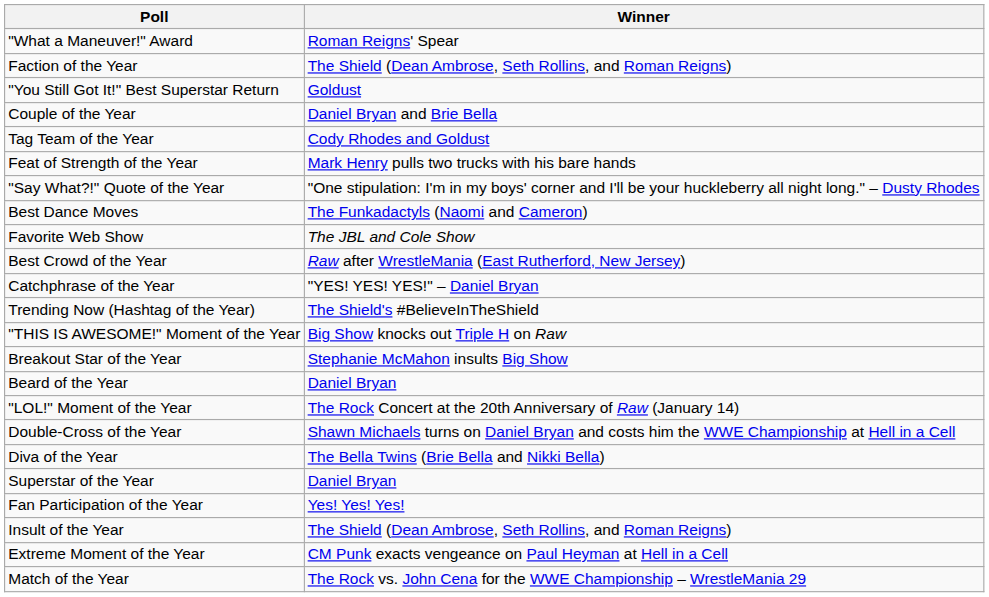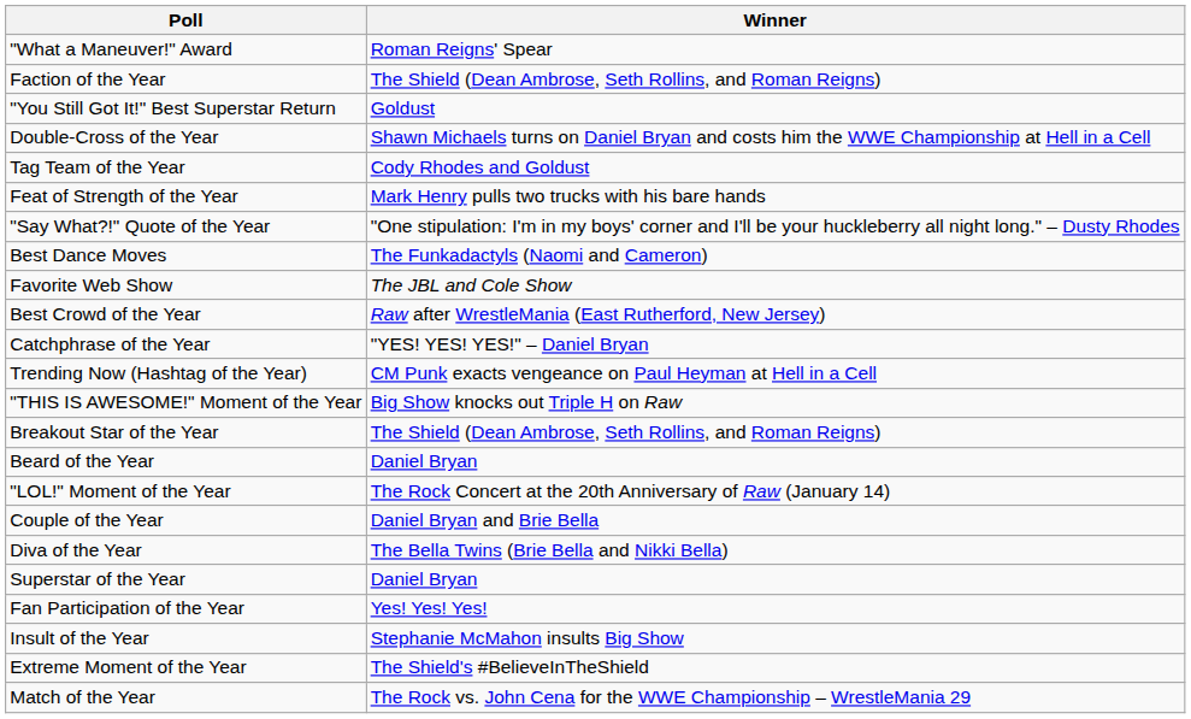 <table class="wikitable" style="font-size: 85%; text-align: left;">
 <tr>
 <th>Poll</th>
 <th>Winner</th>
 </tr>
 <tr>
 <td>"What a Maneuver!" Award</td>
 <td><a href='#'>Roman Reigns</a>' Spear</td>
 </tr>
 <tr>
 <td>Faction of the Year</td>
 <td><a href='#'>The Shield</a> (<a href='#'>Dean Ambrose</a>, <a href='#'>Seth Rollins</a>, and <a href='#'>Roman Reigns</a>)</td>
 </tr>
 <tr>
 <td>"You Still Got It!" Best Superstar Return</td>
 <td><a href='#'>Goldust</a></td>
 </tr>
 <tr>
-<td>Couple of the Year</td>
-<td><a href='#'>Daniel Bryan</a> and <a href='#'>Brie Bella</a></td>
+<td>Double-Cross of the Year</td>
+<td><a href='#'>Shawn Michaels</a> turns on <a href='#'>Daniel Bryan</a> and costs him the <a href='#'>WWE Championship</a> at <a href='#'>Hell in a Cell</a></td>
 </tr>
 <tr>
 <td>Tag Team of the Year</td>
 <td><a href='#'>Cody Rhodes and Goldust</a></td>
 </tr>
 <tr>
 <td>Feat of Strength of the Year</td>
 <td><a href='#'>Mark Henry</a> pulls two trucks with his bare hands</td>
 </tr>
 <tr>
 <td>"Say What?!" Quote of the Year</td>
 <td>"One stipulation: I'm in my boys' corner and I'll be your huckleberry all night long." – <a href='#'>Dusty Rhodes</a></td>
 </tr>
 <tr>
 <td>Best Dance Moves</td>
 <td><a href='#'>The Funkadactyls</a> (<a href='#'>Naomi</a> and <a href='#'>Cameron</a>)</td>
 </tr>
 <tr>
 <td>Favorite Web Show</td>
 <td><em>The JBL and Cole Show</em></td>
 </tr>
 <tr>
 <td>Best Crowd of the Year</td>
 <td><em><a href='#'>Raw</a></em> after <a href='#'>WrestleMania</a> (<a href='#'>East Rutherford, New Jersey</a>)</td>
 </tr>
 <tr>
 <td>Catchphrase of the Year</td>
 <td>"YES! YES! YES!" – <a href='#'>Daniel Bryan</a></td>
 </tr>
 <tr>
 <td>Trending Now (Hashtag of the Year)</td>
-<td><a href='#'>The Shield's</a> #BelieveInTheShield</td>
+<td><a href='#'>CM Punk</a> exacts vengeance on <a href='#'>Paul Heyman</a> at <a href='#'>Hell in a Cell</a></td>
 </tr>
 <tr>
 <td>"THIS IS AWESOME!" Moment of the Year</td>
 <td><a href='#'>Big Show</a> knocks out <a href='#'>Triple H</a> on <em>Raw</em></td>
 </tr>
 <tr>
 <td>Breakout Star of the Year</td>
-<td><a href='#'>Stephanie McMahon</a> insults <a href='#'>Big Show</a></td>
+<td><a href='#'>The Shield</a> (<a href='#'>Dean Ambrose</a>, <a href='#'>Seth Rollins</a>, and <a href='#'>Roman Reigns</a>)</td>
 </tr>
 <tr>
 <td>Beard of the Year</td>
 <td><a href='#'>Daniel Bryan</a></td>
 </tr>
 <tr>
 <td>"LOL!" Moment of the Year</td>
 <td><a href='#'>The Rock</a> Concert at the 20th Anniversary of <em><a href='#'>Raw</a></em> (January 14)</td>
 </tr>
 <tr>
-<td>Double-Cross of the Year</td>
-<td><a href='#'>Shawn Michaels</a> turns on <a href='#'>Daniel Bryan</a> and costs him the <a href='#'>WWE Championship</a> at <a href='#'>Hell in a Cell</a></td>
+<td>Couple of the Year</td>
+<td><a href='#'>Daniel Bryan</a> and <a href='#'>Brie Bella</a></td>
 </tr>
 <tr>
 <td>Diva of the Year</td>
 <td><a href='#'>The Bella Twins</a> (<a href='#'>Brie Bella</a> and <a href='#'>Nikki Bella</a>)</td>
 </tr>
 <tr>
 <td>Superstar of the Year</td>
 <td><a href='#'>Daniel Bryan</a></td>
 </tr>
 <tr>
 <td>Fan Participation of the Year</td>
 <td><a href='#'>Yes! Yes! Yes!</a></td>
 </tr>
 <tr>
 <td>Insult of the Year</td>
-<td><a href='#'>The Shield</a> (<a href='#'>Dean Ambrose</a>, <a href='#'>Seth Rollins</a>, and <a href='#'>Roman Reigns</a>)</td>
+<td><a href='#'>Stephanie McMahon</a> insults <a href='#'>Big Show</a></td>
 </tr>
 <tr>
 <td>Extreme Moment of the Year</td>
-<td><a href='#'>CM Punk</a> exacts vengeance on <a href='#'>Paul Heyman</a> at <a href='#'>Hell in a Cell</a></td>
+<td><a href='#'>The Shield's</a> #BelieveInTheShield</td>
 </tr>
 <tr>
 <td>Match of the Year</td>
 <td><a href='#'>The Rock</a> vs. <a href='#'>John Cena</a> for the <a href='#'>WWE Championship</a> – <a href='#'>WrestleMania 29</a></td>
 </tr>
 </table>
